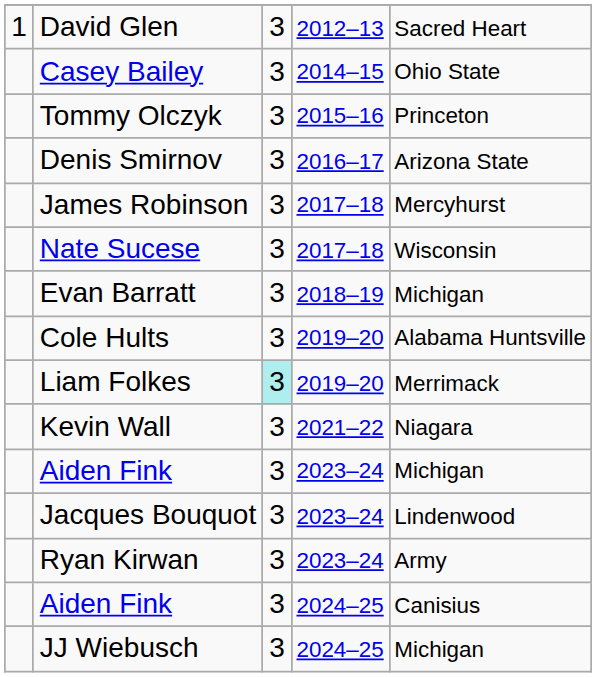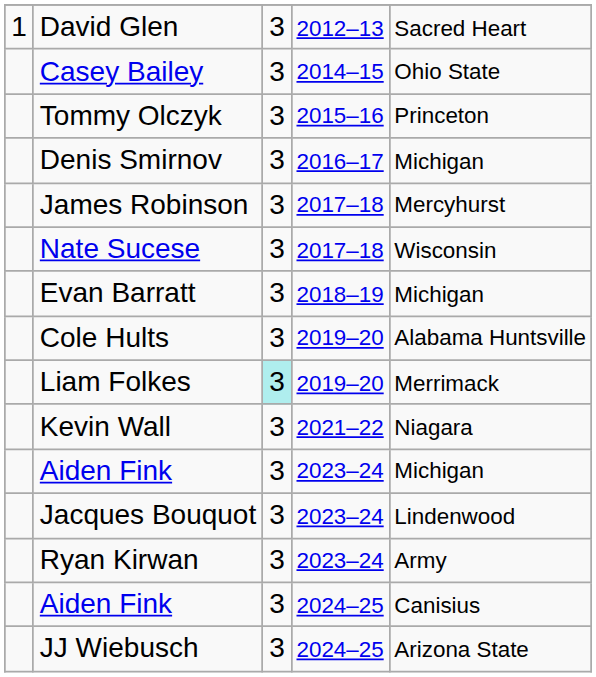 <table class="wikitable">
 <tr>
 </tr>
 <tr>
 <td>1</td>
 <td>David Glen</td>
 <td>3</td>
 <td style="font-size:80%;"><a href='#'>2012–13</a></td>
 <td style="font-size:80%;">Sacred Heart</td>
 </tr>
 <tr>
 <td></td>
 <td><a href='#'>Casey Bailey</a></td>
 <td>3</td>
 <td style="font-size:80%;"><a href='#'>2014–15</a></td>
 <td style="font-size:80%;">Ohio State</td>
 </tr>
 <tr>
 <td></td>
 <td>Tommy Olczyk</td>
 <td>3</td>
 <td style="font-size:80%;"><a href='#'>2015–16</a></td>
 <td style="font-size:80%;">Princeton</td>
 </tr>
 <tr>
 <td></td>
 <td>Denis Smirnov</td>
 <td>3</td>
 <td style="font-size:80%;"><a href='#'>2016–17</a></td>
-<td style="font-size:80%;">Arizona State</td>
+<td style="font-size:80%;">Michigan</td>
 </tr>
 <tr>
 <td></td>
 <td>James Robinson</td>
 <td>3</td>
 <td style="font-size:80%;"><a href='#'>2017–18</a></td>
 <td style="font-size:80%;">Mercyhurst</td>
 </tr>
 <tr>
 <td></td>
 <td><a href='#'>Nate Sucese</a></td>
 <td>3</td>
 <td style="font-size:80%;"><a href='#'>2017–18</a></td>
 <td style="font-size:80%;">Wisconsin</td>
 </tr>
 <tr>
 <td></td>
 <td>Evan Barratt</td>
 <td>3</td>
 <td style="font-size:80%;"><a href='#'>2018–19</a></td>
 <td style="font-size:80%;">Michigan</td>
 </tr>
 <tr>
 <td></td>
 <td>Cole Hults</td>
 <td>3</td>
 <td style="font-size:80%;"><a href='#'>2019–20</a></td>
 <td style="font-size:80%;">Alabama Huntsville</td>
 </tr>
 <tr>
 <td></td>
 <td>Liam Folkes</td>
 <td style="background: paleturquoise;">3</td>
 <td style="font-size:80%;"><a href='#'>2019–20</a></td>
 <td style="font-size:80%;">Merrimack</td>
 </tr>
 <tr>
 <td></td>
 <td>Kevin Wall</td>
 <td>3</td>
 <td style="font-size:80%;"><a href='#'>2021–22</a></td>
 <td style="font-size:80%;">Niagara</td>
 </tr>
 <tr>
 <td></td>
 <td><a href='#'>Aiden Fink</a></td>
 <td>3</td>
 <td style="font-size:80%;"><a href='#'>2023–24</a></td>
 <td style="font-size:80%;">Michigan</td>
 </tr>
 <tr>
 <td></td>
 <td>Jacques Bouquot</td>
 <td>3</td>
 <td style="font-size:80%;"><a href='#'>2023–24</a></td>
 <td style="font-size:80%;">Lindenwood</td>
 </tr>
 <tr>
 <td></td>
 <td>Ryan Kirwan</td>
 <td>3</td>
 <td style="font-size:80%;"><a href='#'>2023–24</a></td>
 <td style="font-size:80%;">Army</td>
 </tr>
 <tr>
 <td></td>
 <td><a href='#'>Aiden Fink</a></td>
 <td>3</td>
 <td style="font-size:80%;"><a href='#'>2024–25</a></td>
 <td style="font-size:80%;">Canisius</td>
 </tr>
 <tr>
 <td></td>
 <td>JJ Wiebusch</td>
 <td>3</td>
 <td style="font-size:80%;"><a href='#'>2024–25</a></td>
-<td style="font-size:80%;">Michigan</td>
+<td style="font-size:80%;">Arizona State</td>
 </tr>
 </table>
